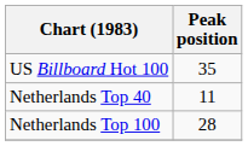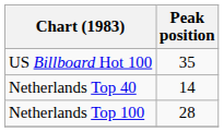 <table class="wikitable sortable">
 <tr>
 <th>Chart (1983)</th>
 <th>Peak<br>position</th>
 </tr>
 <tr>
 <td>US <a href='#'><em>Billboard</em> Hot 100</a></td>
 <td style="text-align:center;">35</td>
 </tr>
 <tr>
 <td>Netherlands <a href='#'>Top 40</a></td>
-<td style="text-align:center;">11</td>
+<td style="text-align:center;">14</td>
 </tr>
 <tr>
 <td>Netherlands <a href='#'>Top 100</a></td>
 <td style="text-align:center;">28</td>
 </tr>
 <tr>
 </tr>
 </table>
